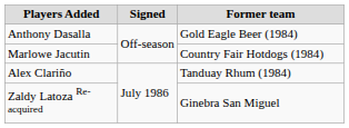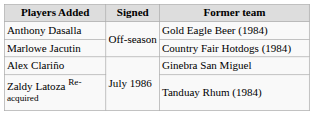 <table class="wikitable sortable sortable">
 <tr align="center" bgcolor="#dddddd">
 <td style="width:140px"><strong>Players Added</strong></td>
 <td style="width:70px"><strong>Signed</strong></td>
 <td style="width:210px"><strong>Former team</strong></td>
 </tr>
 <tr>
 <td>Anthony Dasalla</td>
 <td rowspan="2">Off-season</td>
 <td>Gold Eagle Beer (1984)</td>
 </tr>
 <tr>
 <td>Marlowe Jacutin</td>
 <td>Country Fair Hotdogs (1984)</td>
 </tr>
 <tr>
 <td>Alex Clariño</td>
 <td rowspan="2">July 1986</td>
-<td>Tanduay Rhum (1984)</td>
+<td>Ginebra San Miguel</td>
 </tr>
 <tr>
 <td>Zaldy Latoza <sup>Re-acquired</sup></td>
-<td>Ginebra San Miguel</td>
+<td>Tanduay Rhum (1984)</td>
 </tr>
 </table>
